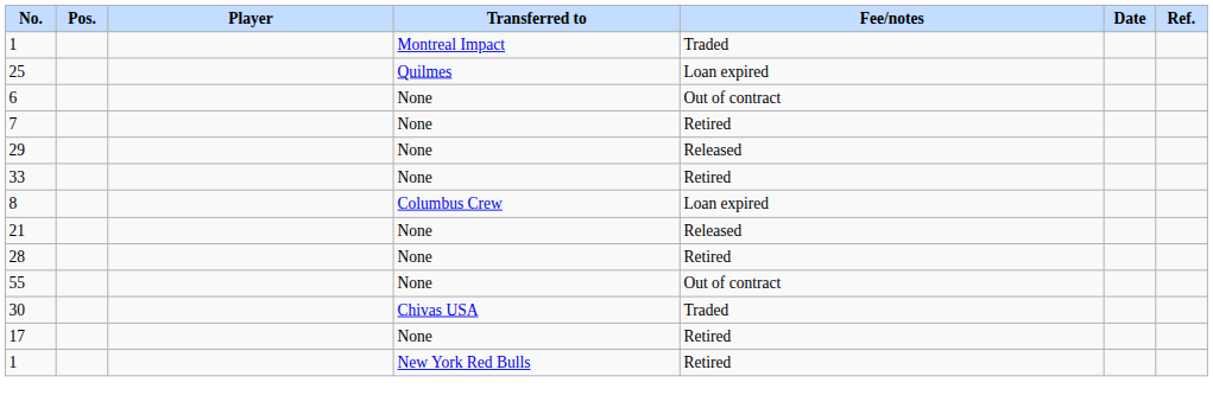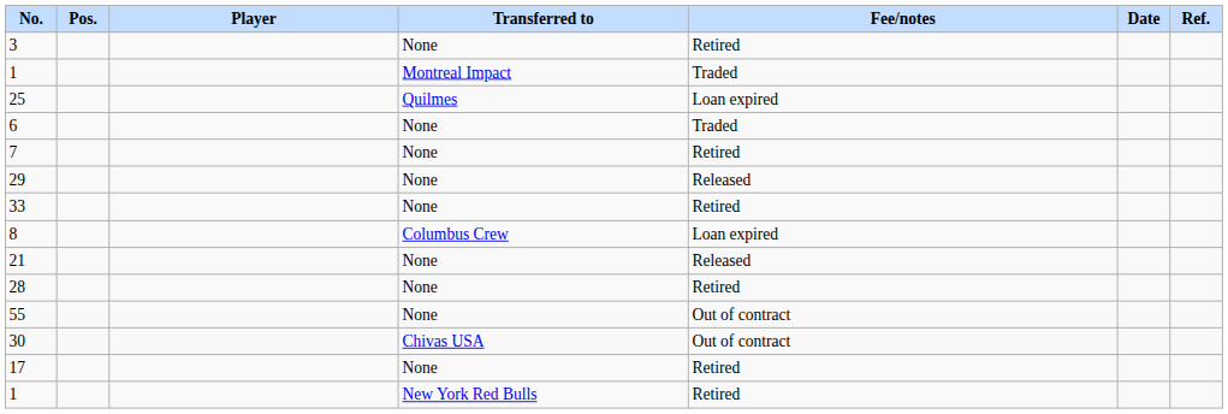 <table class="wikitable sortable" style="width:90%; text-align:center; font-size:95%; text-align:left;">
 <tr>
 <th style="background:#c2ddff; width:30px;"><strong>No.</strong></th>
 <th style="background:#c2ddff; width:30px;"><strong>Pos.</strong></th>
 <th style="background:#c2ddff; width:200px;"><strong>Player</strong></th>
 <th style="background:#c2ddff; width:200px;"><strong>Transferred to</strong></th>
 <th style="background:#c2ddff; width:300px;"><strong>Fee/notes</strong></th>
 <th style="background:#c2ddff; width:30px;"><strong>Date</strong></th>
 <th style="background:#c2ddff; width:30px;"><strong>Ref.</strong></th>
+</tr>
+<tr>
+<td>3</td>
+<td align=center></td>
+<td></td>
+<td>None</td>
+<td>Retired</td>
+<td></td>
+<td></td>
 </tr>
 <tr>
 <td>1</td>
 <td align=center></td>
 <td></td>
 <td> <a href='#'>Montreal Impact</a></td>
 <td>Traded</td>
 <td></td>
 <td></td>
 </tr>
 <tr>
 <td>25</td>
 <td align=center></td>
 <td></td>
 <td> <a href='#'>Quilmes</a></td>
 <td>Loan expired</td>
 <td></td>
 <td></td>
 </tr>
 <tr>
 <td>6</td>
 <td align=center></td>
 <td></td>
 <td>None</td>
-<td>Out of contract</td>
+<td>Traded</td>
 <td></td>
 <td></td>
 </tr>
 <tr>
 <td>7</td>
 <td align=center></td>
 <td></td>
 <td>None</td>
 <td>Retired</td>
 <td></td>
 <td></td>
 </tr>
 <tr>
 <td>29</td>
 <td align=center></td>
 <td></td>
 <td>None</td>
 <td>Released</td>
 <td></td>
 <td></td>
 </tr>
 <tr>
 <td>33</td>
 <td align=center></td>
 <td></td>
 <td>None</td>
 <td>Retired</td>
 <td></td>
 <td></td>
 </tr>
 <tr>
 <td>8</td>
 <td align=center></td>
 <td></td>
 <td><a href='#'>Columbus Crew</a></td>
 <td>Loan expired</td>
 <td></td>
 <td></td>
 </tr>
 <tr>
 <td>21</td>
 <td align=center></td>
 <td></td>
 <td>None</td>
 <td>Released</td>
 <td></td>
 <td></td>
 </tr>
 <tr>
 <td>28</td>
 <td align=center></td>
 <td></td>
 <td>None</td>
 <td>Retired</td>
 <td></td>
 <td></td>
 </tr>
 <tr>
 <td>55</td>
 <td align=center></td>
 <td></td>
 <td>None</td>
 <td>Out of contract</td>
 <td></td>
 <td></td>
 </tr>
 <tr>
 <td>30</td>
 <td align=center></td>
 <td></td>
 <td> <a href='#'>Chivas USA</a></td>
-<td>Traded</td>
+<td>Out of contract</td>
 <td></td>
 <td></td>
 </tr>
 <tr>
 <td>17</td>
 <td align=center></td>
 <td></td>
 <td>None</td>
 <td>Retired</td>
 <td></td>
 <td></td>
 </tr>
 <tr>
 <td>1</td>
 <td align=center></td>
 <td></td>
 <td> <a href='#'>New York Red Bulls</a></td>
 <td>Retired</td>
 <td></td>
 <td></td>
 </tr>
 </table>
